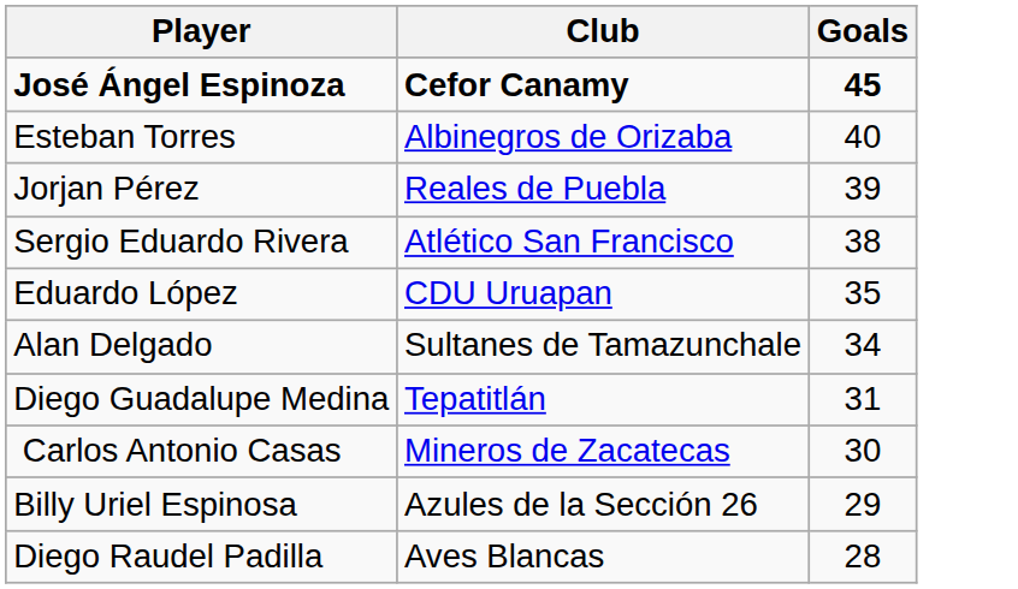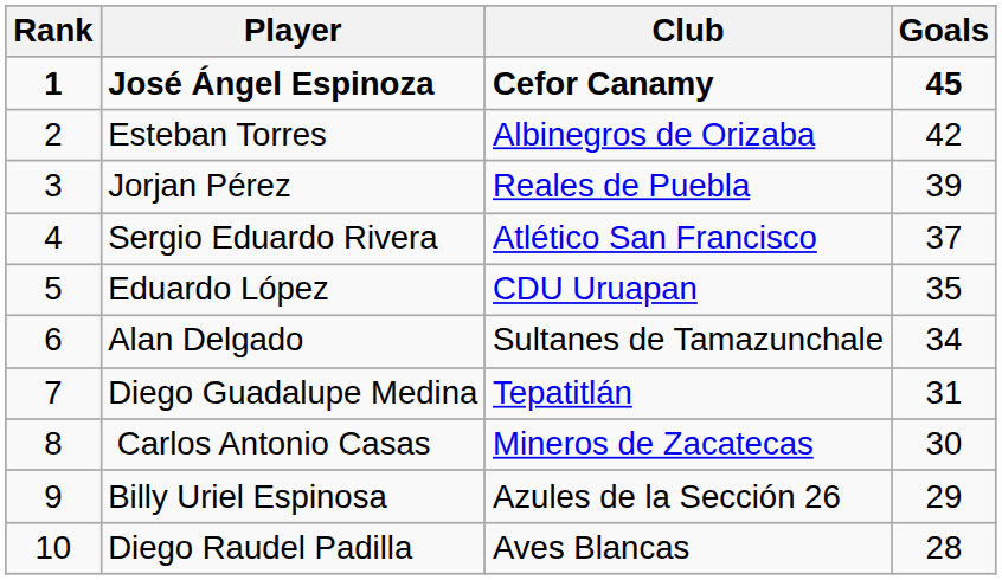 <table class="wikitable">
 <tr>
+<th>Rank</th>
 <th>Player</th>
 <th>Club</th>
 <th>Goals</th>
 </tr>
 <tr>
+<td align=center rowspan=1><strong>1</strong></td>
 <td> <strong>José Ángel Espinoza</strong></td>
 <td><strong>Cefor Canamy</strong></td>
 <td align=center rowspan=1><strong>45</strong></td>
 </tr>
 <tr>
+<td align=center rowspan=1>2</td>
 <td> Esteban Torres</td>
 <td><a href='#'>Albinegros de Orizaba</a></td>
-<td align=center rowspan=1>40</td>
+<td align=center rowspan=1>42</td>
 </tr>
 <tr>
+<td align=center rowspan=1>3</td>
 <td> Jorjan Pérez</td>
 <td><a href='#'>Reales de Puebla</a></td>
 <td align=center rowspan=1>39</td>
 </tr>
 <tr>
+<td align=center rowspan=1>4</td>
 <td> Sergio Eduardo Rivera</td>
 <td><a href='#'>Atlético San Francisco</a></td>
-<td align=center rowspan=1>38</td>
+<td align=center rowspan=1>37</td>
 </tr>
 <tr>
+<td align=center rowspan=1>5</td>
 <td> Eduardo López</td>
 <td><a href='#'>CDU Uruapan</a></td>
 <td align=center rowspan=1>35</td>
 </tr>
 <tr>
+<td align=center rowspan=1>6</td>
 <td> Alan Delgado</td>
 <td>Sultanes de Tamazunchale</td>
 <td align=center rowspan=1>34</td>
 </tr>
 <tr>
+<td align=center rowspan=1>7</td>
 <td> Diego Guadalupe Medina</td>
 <td><a href='#'>Tepatitlán</a></td>
 <td align=center rowspan=1>31</td>
 </tr>
 <tr>
+<td align=center rowspan=1>8</td>
 <td> Carlos Antonio Casas</td>
 <td><a href='#'>Mineros de Zacatecas</a></td>
 <td align=center rowspan=1>30</td>
 </tr>
 <tr>
+<td align=center rowspan=1>9</td>
 <td> Billy Uriel Espinosa</td>
 <td>Azules de la Sección 26</td>
 <td align=center rowspan=1>29</td>
 </tr>
 <tr>
+<td align=center rowspan=1>10</td>
 <td> Diego Raudel Padilla</td>
 <td>Aves Blancas</td>
 <td align=center rowspan=1>28</td>
 </tr>
 </table>
